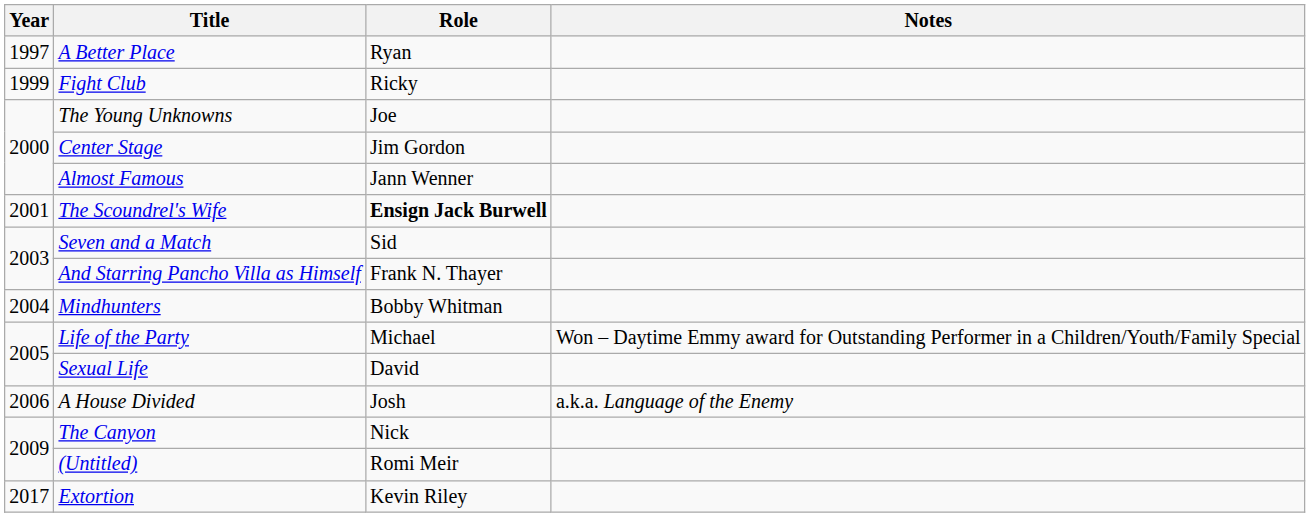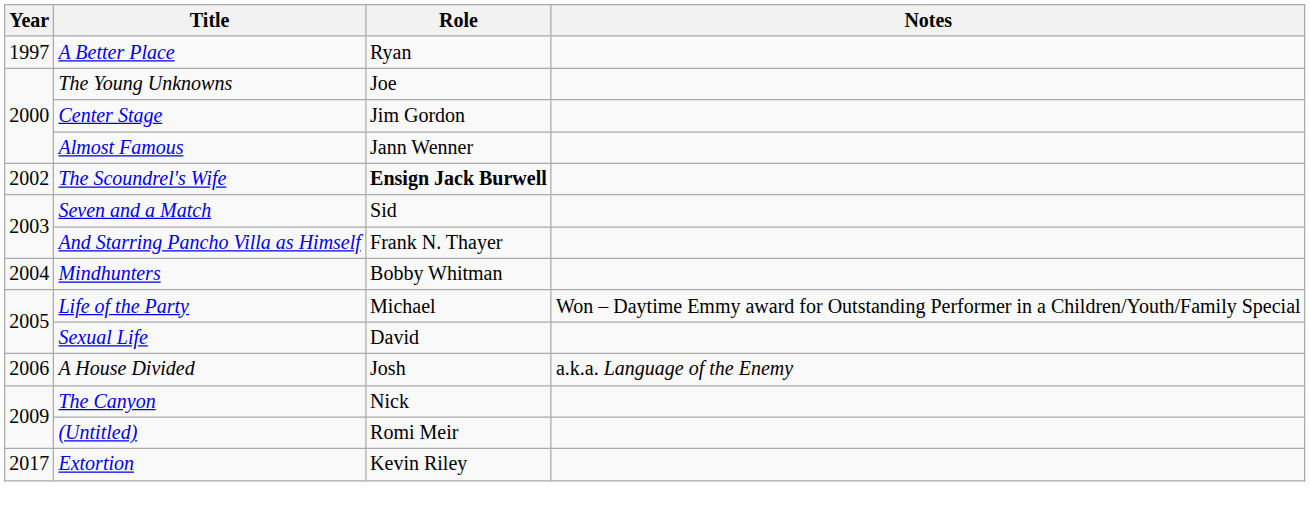 <table class="wikitable">
 <tr>
 <th>Year</th>
 <th>Title</th>
 <th>Role</th>
 <th>Notes</th>
 </tr>
 <tr>
 <td>1997</td>
 <td><em><a href='#'>A Better Place</a></em></td>
 <td>Ryan</td>
 <td></td>
-</tr>
-<tr>
-<td>1999</td>
-<td><em><a href='#'>Fight Club</a></em></td>
-<td>Ricky</td>
-<td> </td>
 </tr>
 <tr>
 <td rowspan=3>2000</td>
 <td><em>The Young Unknowns</em></td>
 <td>Joe</td>
 <td> </td>
 </tr>
 <tr>
 <td><em><a href='#'>Center Stage</a></em></td>
 <td>Jim Gordon</td>
 <td></td>
 </tr>
 <tr>
 <td><em><a href='#'>Almost Famous</a></em></td>
 <td>Jann Wenner</td>
 <td></td>
 </tr>
 <tr>
-<td>2001</td>
+<td>2002</td>
 <td><em><a href='#'>The Scoundrel's Wife</a></em></td>
 <td><strong>Ensign Jack Burwell</strong></td>
 <td></td>
 </tr>
 <tr>
 <td rowspan=2>2003</td>
 <td><em><a href='#'>Seven and a Match</a></em></td>
 <td>Sid</td>
 <td></td>
 </tr>
 <tr>
 <td><em><a href='#'>And Starring Pancho Villa as Himself</a></em></td>
 <td>Frank N. Thayer</td>
 <td></td>
 </tr>
 <tr>
 <td>2004</td>
 <td><em><a href='#'>Mindhunters</a></em></td>
 <td>Bobby Whitman</td>
 <td></td>
 </tr>
 <tr>
 <td rowspan=2>2005</td>
 <td><em><a href='#'>Life of the Party</a></em></td>
 <td>Michael</td>
 <td>Won – Daytime Emmy award for Outstanding Performer in a Children/Youth/Family Special</td>
 </tr>
 <tr>
 <td><em><a href='#'>Sexual Life</a></em></td>
 <td>David</td>
 <td></td>
 </tr>
 <tr>
 <td>2006</td>
 <td><em>A House Divided</em></td>
 <td>Josh</td>
 <td>a.k.a. <em>Language of the Enemy</em></td>
 </tr>
 <tr>
 <td rowspan=2>2009</td>
 <td><em><a href='#'>The Canyon</a></em></td>
 <td>Nick</td>
 <td></td>
 </tr>
 <tr>
 <td><em><a href='#'>(Untitled)</a></em></td>
 <td>Romi Meir</td>
 <td></td>
 </tr>
 <tr>
 <td>2017</td>
 <td><em><a href='#'>Extortion</a></em></td>
 <td>Kevin Riley</td>
 <td></td>
 </tr>
 </table>
